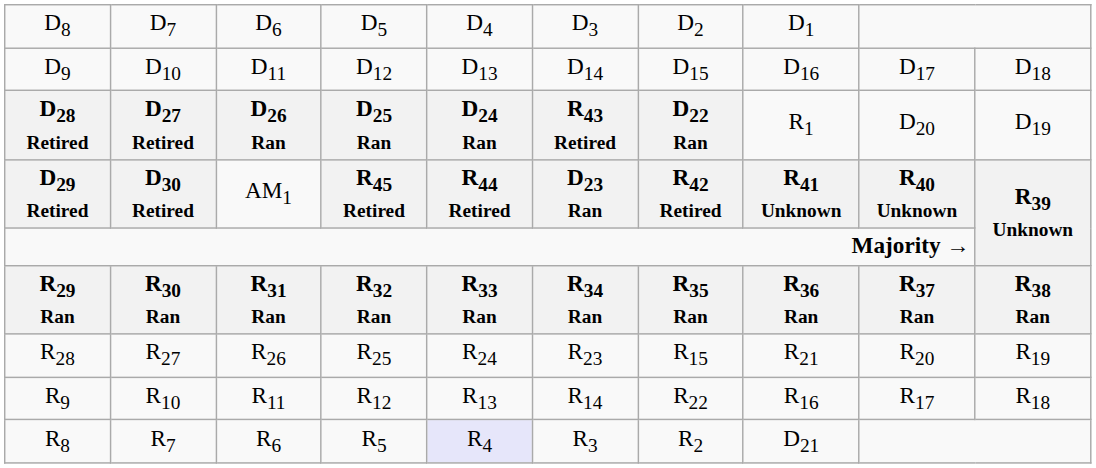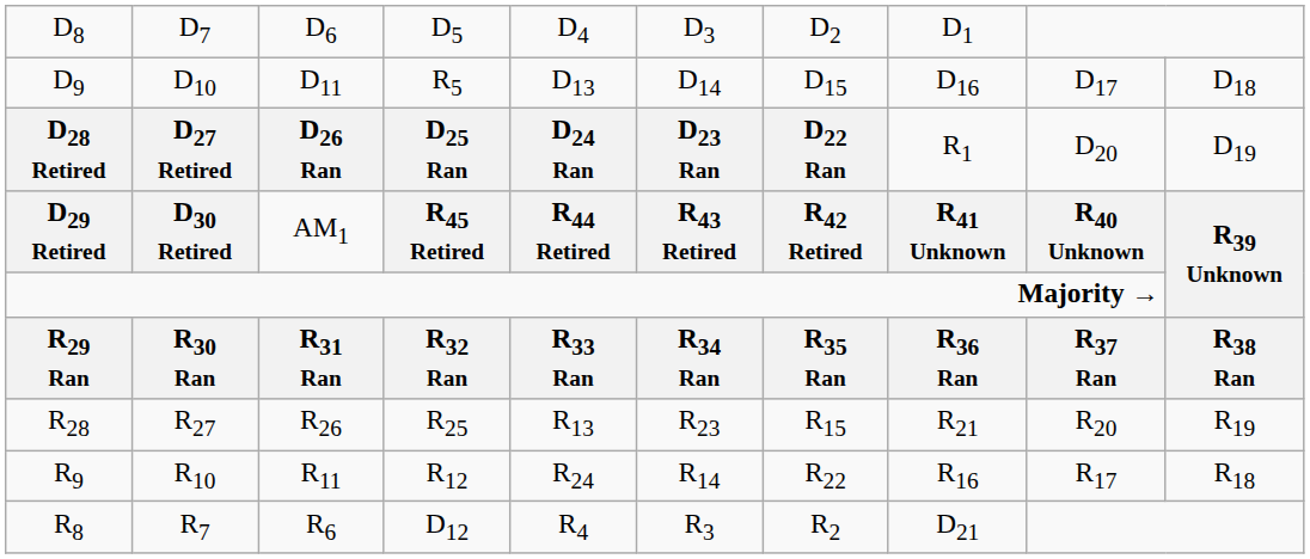 <table class="wikitable" style="text-align:center" width=750px>
 <tr>
 <td>D<sub>8</sub></td>
 <td>D<sub>7</sub></td>
 <td>D<sub>6</sub></td>
 <td>D<sub>5</sub></td>
 <td>D<sub>4</sub></td>
 <td>D<sub>3</sub></td>
 <td>D<sub>2</sub></td>
 <td>D<sub>1</sub></td>
 <td colspan=2></td>
 </tr>
 <tr>
 <td width=50px >D<sub>9</sub></td>
 <td width=50px >D<sub>10</sub></td>
 <td width=50px >D<sub>11</sub></td>
-<td width=50px >D<sub>12</sub></td>
+<td>R<sub>5</sub></td>
 <td width=50px >D<sub>13</sub></td>
 <td width=50px >D<sub>14</sub></td>
 <td width=50px >D<sub>15</sub></td>
 <td width=50px >D<sub>16</sub></td>
 <td width=50px >D<sub>17</sub></td>
 <td width=50px >D<sub>18</sub></td>
 </tr>
 <tr>
 <th>D<sub>28</sub><br><small>Retired</small></th>
 <th>D<sub>27</sub><br><small>Retired</small></th>
 <th>D<sub>26</sub><br><small>Ran</small></th>
 <th>D<sub>25</sub><br><small>Ran</small></th>
 <th>D<sub>24</sub><br><small>Ran</small></th>
-<th>R<sub>43</sub><br><small>Retired</small></th>
+<th>D<sub>23</sub><br><small>Ran</small></th>
 <th>D<sub>22</sub><br><small>Ran</small></th>
 <td>R<sub>1</sub></td>
 <td>D<sub>20</sub></td>
 <td>D<sub>19</sub></td>
 </tr>
 <tr>
 <th>D<sub>29</sub><br><small>Retired</small></th>
 <th>D<sub>30</sub><br><small>Retired</small></th>
 <td>AM<sub>1</sub></td>
 <th>R<sub>45</sub><br><small>Retired</small></th>
 <th>R<sub>44</sub><br><small>Retired</small></th>
-<th>D<sub>23</sub><br><small>Ran</small></th>
+<th>R<sub>43</sub><br><small>Retired</small></th>
 <th>R<sub>42</sub><br><small>Retired</small></th>
 <th>R<sub>41</sub><br><small>Unknown</small></th>
 <th>R<sub>40</sub><br><small>Unknown</small></th>
 <th rowspan=2 >R<sub>39</sub><br><small>Unknown</small></th>
 </tr>
 <tr>
 <td colspan=9 align=right><strong>Majority →</strong></td>
 </tr>
 <tr>
 <th>R<sub>29</sub><br><small>Ran</small></th>
 <th>R<sub>30</sub><br><small>Ran</small></th>
 <th>R<sub>31</sub><br><small>Ran</small></th>
 <th>R<sub>32</sub><br><small>Ran</small></th>
 <th>R<sub>33</sub><br><small>Ran</small></th>
 <th>R<sub>34</sub><br><small>Ran</small></th>
 <th>R<sub>35</sub><br><small>Ran</small></th>
 <th>R<sub>36</sub><br><small>Ran</small></th>
 <th>R<sub>37</sub><br><small>Ran</small></th>
 <th>R<sub>38</sub><br><small>Ran</small></th>
 </tr>
 <tr>
 <td>R<sub>28</sub></td>
 <td>R<sub>27</sub></td>
 <td>R<sub>26</sub></td>
 <td>R<sub>25</sub></td>
-<td>R<sub>24</sub></td>
+<td>R<sub>13</sub></td>
 <td>R<sub>23</sub></td>
 <td>R<sub>15</sub></td>
 <td>R<sub>21</sub></td>
 <td>R<sub>20</sub></td>
 <td>R<sub>19</sub></td>
 </tr>
 <tr>
 <td>R<sub>9</sub></td>
 <td>R<sub>10</sub></td>
 <td>R<sub>11</sub></td>
 <td>R<sub>12</sub></td>
-<td>R<sub>13</sub></td>
+<td>R<sub>24</sub></td>
 <td>R<sub>14</sub></td>
 <td>R<sub>22</sub></td>
 <td>R<sub>16</sub></td>
 <td>R<sub>17</sub></td>
 <td>R<sub>18</sub></td>
 </tr>
 <tr>
 <td>R<sub>8</sub></td>
 <td>R<sub>7</sub></td>
 <td>R<sub>6</sub></td>
-<td>R<sub>5</sub></td>
-<td style="background: lavender;">R<sub>4</sub></td>
+<td width=50px >D<sub>12</sub></td>
+<td>R<sub>4</sub></td>
 <td>R<sub>3</sub></td>
 <td>R<sub>2</sub></td>
 <td>D<sub>21</sub></td>
 <td colspan=2></td>
 </tr>
 </table>
